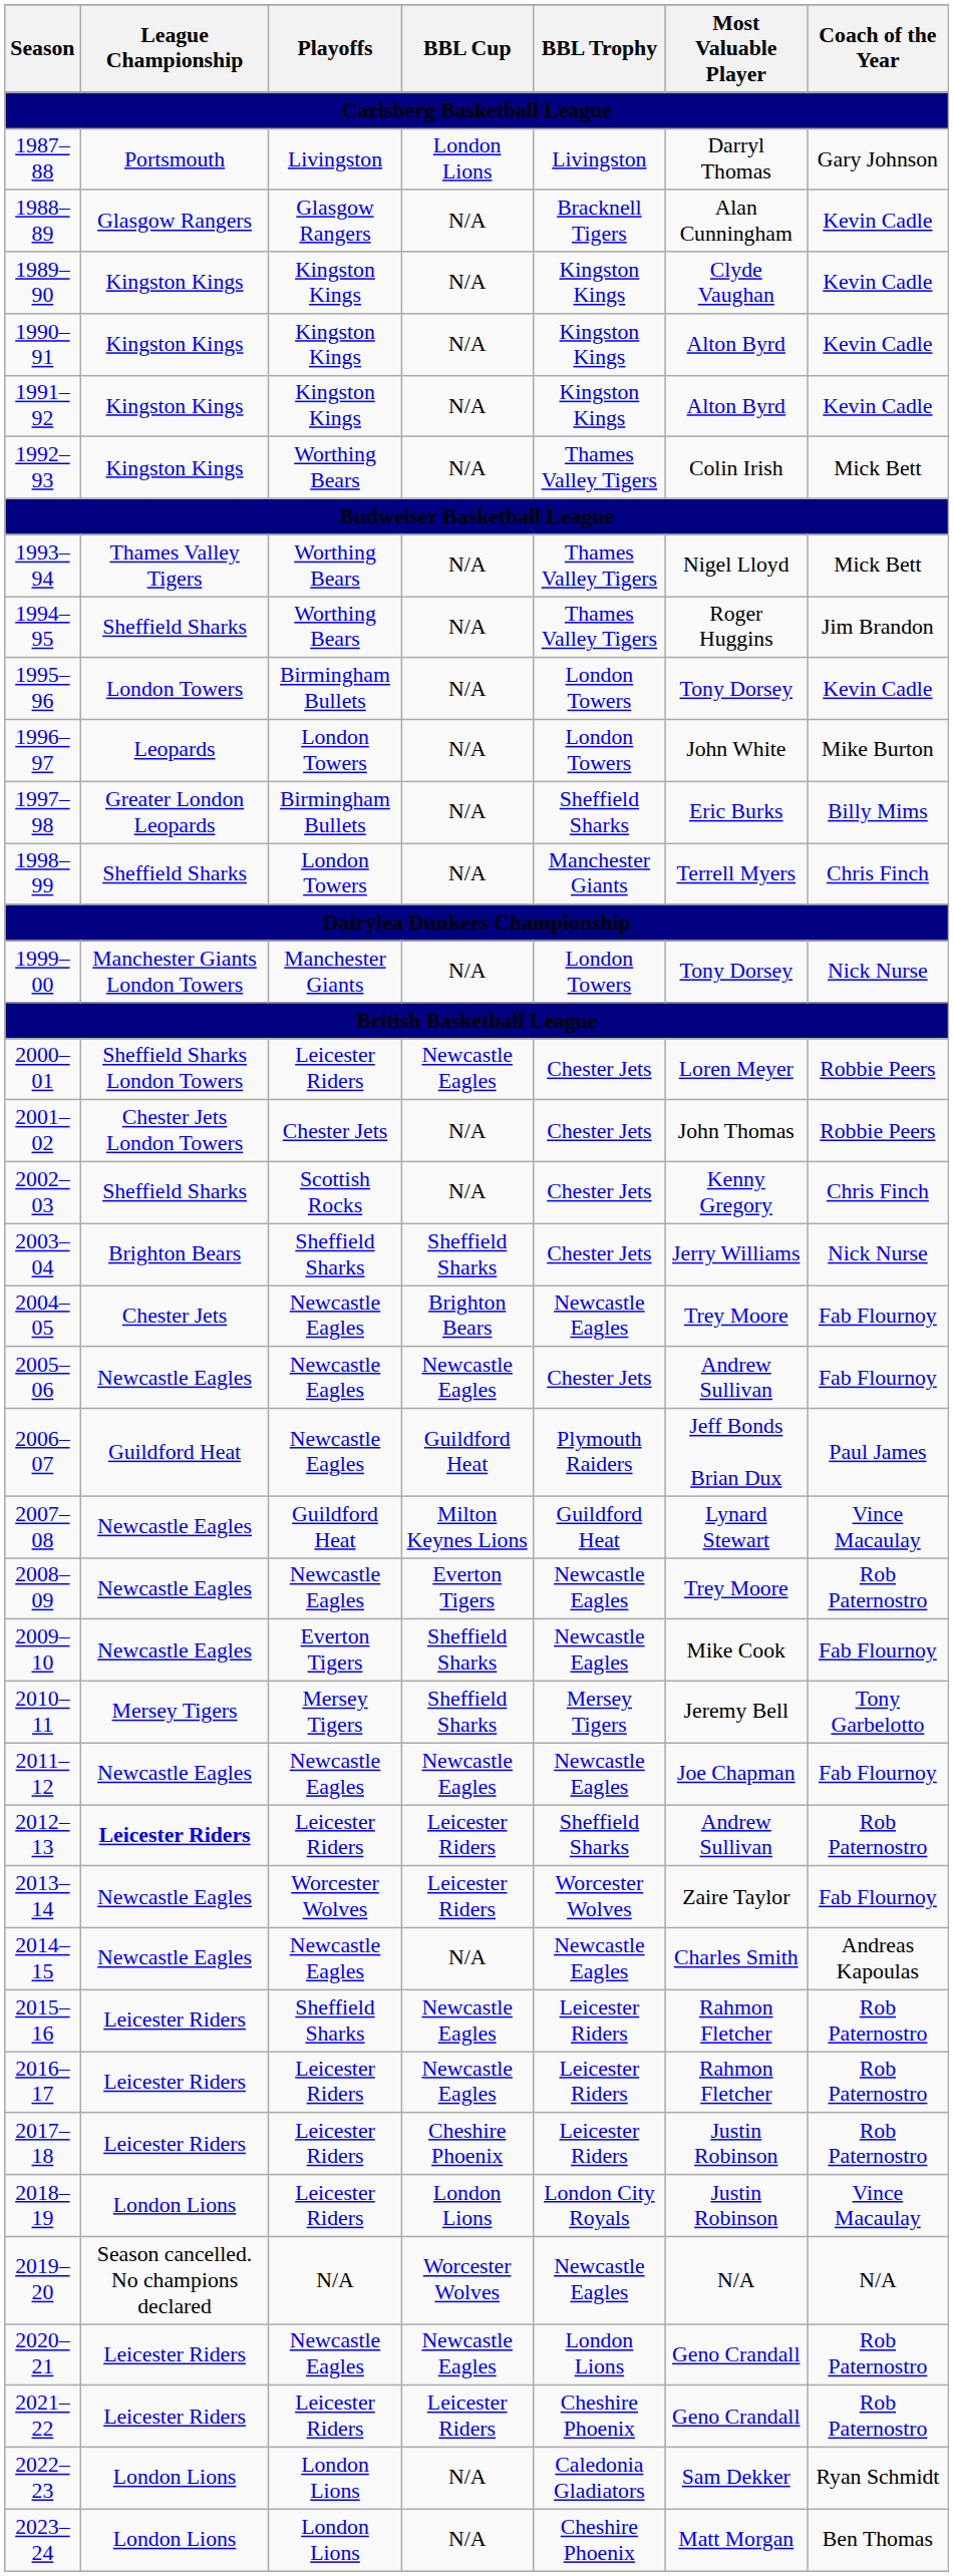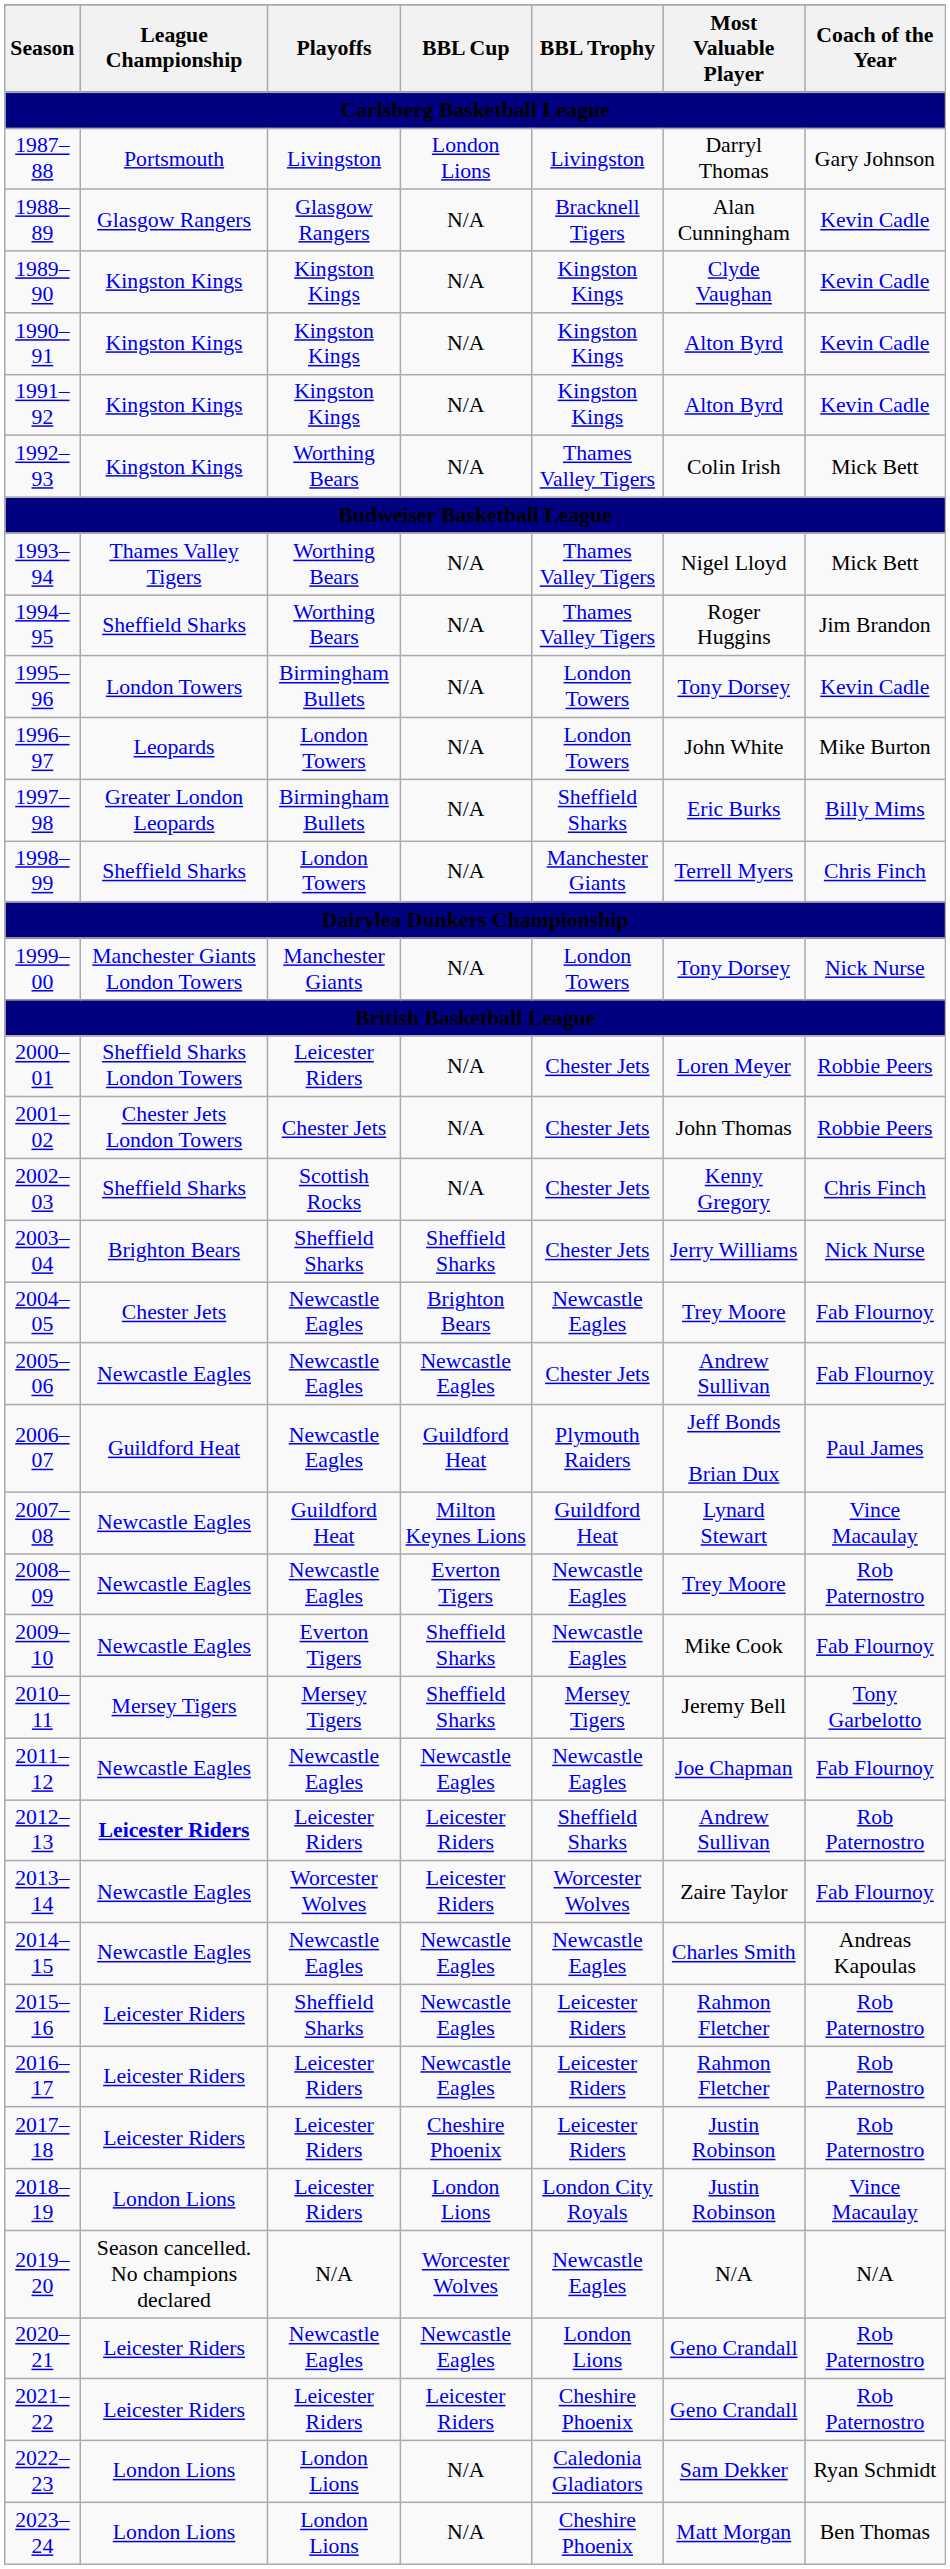 <table class="wikitable" style="text-align:center;font-size:90%;width: 100%">
 <tr bgcolor="#efefef">
 </tr>
 <tr>
 <th width=8%>Season</th>
 <th width=20%>League Championship</th>
 <th width=14%>Playoffs</th>
 <th width=14%>BBL Cup</th>
 <th width=14%>BBL Trophy</th>
 <th width=15%>Most Valuable Player</th>
 <th width=15%>Coach of the Year</th>
 </tr>
 <tr>
 <td colspan="7" align=center bgcolor="navy"><span><strong>Carlsberg Basketball League</strong> </span></td>
 </tr>
 <tr>
 <td><a href='#'>1987–88</a></td>
 <td><a href='#'>Portsmouth</a></td>
 <td><a href='#'>Livingston</a></td>
 <td><a href='#'>London Lions</a></td>
 <td><a href='#'>Livingston</a></td>
 <td>Darryl Thomas<br></td>
 <td>Gary Johnson<br></td>
 </tr>
 <tr>
 <td><a href='#'>1988–89</a></td>
 <td><a href='#'>Glasgow Rangers</a></td>
 <td><a href='#'>Glasgow Rangers</a></td>
 <td>N/A</td>
 <td><a href='#'>Bracknell Tigers</a></td>
 <td>Alan Cunningham<br></td>
 <td><a href='#'>Kevin Cadle</a><br></td>
 </tr>
 <tr>
 <td><a href='#'>1989–90</a></td>
 <td><a href='#'>Kingston Kings</a></td>
 <td><a href='#'>Kingston Kings</a></td>
 <td>N/A</td>
 <td><a href='#'>Kingston Kings</a></td>
 <td><a href='#'>Clyde Vaughan</a><br></td>
 <td><a href='#'>Kevin Cadle</a><br></td>
 </tr>
 <tr>
 <td><a href='#'>1990–91</a></td>
 <td><a href='#'>Kingston Kings</a></td>
 <td><a href='#'>Kingston Kings</a></td>
 <td>N/A</td>
 <td><a href='#'>Kingston Kings</a></td>
 <td><a href='#'>Alton Byrd</a><br></td>
 <td><a href='#'>Kevin Cadle</a><br></td>
 </tr>
 <tr>
 <td><a href='#'>1991–92</a></td>
 <td><a href='#'>Kingston Kings</a></td>
 <td><a href='#'>Kingston Kings</a></td>
 <td>N/A</td>
 <td><a href='#'>Kingston Kings</a></td>
 <td><a href='#'>Alton Byrd</a><br></td>
 <td><a href='#'>Kevin Cadle</a><br></td>
 </tr>
 <tr>
 <td><a href='#'>1992–93</a></td>
 <td><a href='#'>Kingston Kings</a></td>
 <td><a href='#'>Worthing Bears</a></td>
 <td>N/A</td>
 <td><a href='#'>Thames Valley Tigers</a></td>
 <td>Colin Irish<br></td>
 <td>Mick Bett<br></td>
 </tr>
 <tr>
 <td colspan="7" align=center bgcolor="navy"><span><strong>Budweiser Basketball League</strong></span></td>
 </tr>
 <tr>
 <td><a href='#'>1993–94</a></td>
 <td><a href='#'>Thames Valley Tigers</a></td>
 <td><a href='#'>Worthing Bears</a></td>
 <td>N/A</td>
 <td><a href='#'>Thames Valley Tigers</a></td>
 <td>Nigel Lloyd<br></td>
 <td>Mick Bett<br></td>
 </tr>
 <tr>
 <td><a href='#'>1994–95</a></td>
 <td><a href='#'>Sheffield Sharks</a></td>
 <td><a href='#'>Worthing Bears</a></td>
 <td>N/A</td>
 <td><a href='#'>Thames Valley Tigers</a></td>
 <td>Roger Huggins<br></td>
 <td>Jim Brandon<br></td>
 </tr>
 <tr>
 <td><a href='#'>1995–96</a></td>
 <td><a href='#'>London Towers</a></td>
 <td><a href='#'>Birmingham Bullets</a></td>
 <td>N/A</td>
 <td><a href='#'>London Towers</a></td>
 <td><a href='#'>Tony Dorsey</a><br></td>
 <td><a href='#'>Kevin Cadle</a><br></td>
 </tr>
 <tr>
 <td><a href='#'>1996–97</a></td>
 <td><a href='#'>Leopards</a></td>
 <td><a href='#'>London Towers</a></td>
 <td>N/A</td>
 <td><a href='#'>London Towers</a></td>
 <td>John White<br></td>
 <td>Mike Burton<br></td>
 </tr>
 <tr>
 <td><a href='#'>1997–98</a></td>
 <td><a href='#'>Greater London Leopards</a></td>
 <td><a href='#'>Birmingham Bullets</a></td>
 <td>N/A</td>
 <td><a href='#'>Sheffield Sharks</a></td>
 <td><a href='#'>Eric Burks</a><br></td>
 <td><a href='#'>Billy Mims</a><br></td>
 </tr>
 <tr>
 <td><a href='#'>1998–99</a></td>
 <td><a href='#'>Sheffield Sharks</a></td>
 <td><a href='#'>London Towers</a></td>
 <td>N/A</td>
 <td><a href='#'>Manchester Giants</a></td>
 <td><a href='#'>Terrell Myers</a><br></td>
 <td><a href='#'>Chris Finch</a><br></td>
 </tr>
 <tr>
 <td colspan="7" align=center bgcolor="navy"><span><strong>Dairylea Dunkers Championship</strong></span></td>
 </tr>
 <tr>
 <td><a href='#'>1999–00</a></td>
 <td> <a href='#'>Manchester Giants</a><br> <a href='#'>London Towers</a></td>
 <td><a href='#'>Manchester Giants</a></td>
 <td>N/A</td>
 <td><a href='#'>London Towers</a></td>
 <td><a href='#'>Tony Dorsey</a><br></td>
 <td><a href='#'>Nick Nurse</a><br></td>
 </tr>
 <tr>
 <td colspan="7" align=center bgcolor="navy"><span><strong>British Basketball League</strong></span></td>
 </tr>
 <tr>
 <td><a href='#'>2000–01</a></td>
 <td> <a href='#'>Sheffield Sharks</a><br> <a href='#'>London Towers</a></td>
 <td><a href='#'>Leicester Riders</a></td>
-<td><a href='#'>Newcastle Eagles</a></td>
+<td>N/A</td>
 <td><a href='#'>Chester Jets</a></td>
 <td><a href='#'>Loren Meyer</a><br></td>
 <td><a href='#'>Robbie Peers</a><br></td>
 </tr>
 <tr>
 <td><a href='#'>2001–02</a></td>
 <td> <a href='#'>Chester Jets</a><br> <a href='#'>London Towers</a></td>
 <td><a href='#'>Chester Jets</a></td>
 <td>N/A</td>
 <td><a href='#'>Chester Jets</a></td>
 <td>John Thomas<br></td>
 <td><a href='#'>Robbie Peers</a><br></td>
 </tr>
 <tr>
 <td><a href='#'>2002–03</a></td>
 <td><a href='#'>Sheffield Sharks</a></td>
 <td><a href='#'>Scottish Rocks</a></td>
 <td>N/A</td>
 <td><a href='#'>Chester Jets</a></td>
 <td><a href='#'>Kenny Gregory</a><br></td>
 <td><a href='#'>Chris Finch</a><br></td>
 </tr>
 <tr>
 <td><a href='#'>2003–04</a></td>
 <td><a href='#'>Brighton Bears</a></td>
 <td><a href='#'>Sheffield Sharks</a></td>
 <td><a href='#'>Sheffield Sharks</a></td>
 <td><a href='#'>Chester Jets</a></td>
 <td><a href='#'>Jerry Williams</a><br></td>
 <td><a href='#'>Nick Nurse</a><br></td>
 </tr>
 <tr>
 <td><a href='#'>2004–05</a></td>
 <td><a href='#'>Chester Jets</a></td>
 <td><a href='#'>Newcastle Eagles</a></td>
 <td><a href='#'>Brighton Bears</a></td>
 <td><a href='#'>Newcastle Eagles</a></td>
 <td><a href='#'>Trey Moore</a><br></td>
 <td><a href='#'>Fab Flournoy</a><br></td>
 </tr>
 <tr>
 <td><a href='#'>2005–06</a></td>
 <td><a href='#'>Newcastle Eagles</a></td>
 <td><a href='#'>Newcastle Eagles</a></td>
 <td><a href='#'>Newcastle Eagles</a></td>
 <td><a href='#'>Chester Jets</a></td>
 <td><a href='#'>Andrew Sullivan</a><br></td>
 <td><a href='#'>Fab Flournoy</a><br></td>
 </tr>
 <tr>
 <td><a href='#'>2006–07</a></td>
 <td><a href='#'>Guildford Heat</a></td>
 <td><a href='#'>Newcastle Eagles</a></td>
 <td><a href='#'>Guildford Heat</a></td>
 <td><a href='#'>Plymouth Raiders</a></td>
 <td><a href='#'>Jeff Bonds</a><br><br><a href='#'>Brian Dux</a><br></td>
 <td><a href='#'>Paul James</a><br></td>
 </tr>
 <tr>
 <td><a href='#'>2007–08</a></td>
 <td><a href='#'>Newcastle Eagles</a></td>
 <td><a href='#'>Guildford Heat</a></td>
 <td><a href='#'>Milton Keynes Lions</a></td>
 <td><a href='#'>Guildford Heat</a></td>
 <td><a href='#'>Lynard Stewart</a><br></td>
 <td><a href='#'>Vince Macaulay</a><br></td>
 </tr>
 <tr>
 <td><a href='#'>2008–09</a></td>
 <td><a href='#'>Newcastle Eagles</a></td>
 <td><a href='#'>Newcastle Eagles</a></td>
 <td><a href='#'>Everton Tigers</a></td>
 <td><a href='#'>Newcastle Eagles</a></td>
 <td><a href='#'>Trey Moore</a><br></td>
 <td><a href='#'>Rob Paternostro</a><br></td>
 </tr>
 <tr>
 <td><a href='#'>2009–10</a></td>
 <td><a href='#'>Newcastle Eagles</a></td>
 <td><a href='#'>Everton Tigers</a></td>
 <td><a href='#'>Sheffield Sharks</a></td>
 <td><a href='#'>Newcastle Eagles</a></td>
 <td>Mike Cook<br></td>
 <td><a href='#'>Fab Flournoy</a><br></td>
 </tr>
 <tr>
 <td><a href='#'>2010–11</a></td>
 <td><a href='#'>Mersey Tigers</a></td>
 <td><a href='#'>Mersey Tigers</a></td>
 <td><a href='#'>Sheffield Sharks</a></td>
 <td><a href='#'>Mersey Tigers</a></td>
 <td>Jeremy Bell<br></td>
 <td><a href='#'>Tony Garbelotto</a><br></td>
 </tr>
 <tr>
 <td><a href='#'>2011–12</a></td>
 <td><a href='#'>Newcastle Eagles</a></td>
 <td><a href='#'>Newcastle Eagles</a></td>
 <td><a href='#'>Newcastle Eagles</a></td>
 <td><a href='#'>Newcastle Eagles</a></td>
 <td><a href='#'>Joe Chapman</a><br></td>
 <td><a href='#'>Fab Flournoy</a><br></td>
 </tr>
 <tr>
 <td><a href='#'>2012–13</a></td>
 <td><strong><a href='#'>Leicester Riders</a></strong></td>
 <td><a href='#'>Leicester Riders</a></td>
 <td><a href='#'>Leicester Riders</a></td>
 <td><a href='#'>Sheffield Sharks</a></td>
 <td><a href='#'>Andrew Sullivan</a><br></td>
 <td><a href='#'>Rob Paternostro</a><br></td>
 </tr>
 <tr>
 <td><a href='#'>2013–14</a></td>
 <td><a href='#'>Newcastle Eagles</a></td>
 <td><a href='#'>Worcester Wolves</a></td>
 <td><a href='#'>Leicester Riders</a></td>
 <td><a href='#'>Worcester Wolves</a></td>
 <td>Zaire Taylor<br></td>
 <td><a href='#'>Fab Flournoy</a><br></td>
 </tr>
 <tr>
 <td><a href='#'>2014–15</a></td>
 <td><a href='#'>Newcastle Eagles</a></td>
 <td><a href='#'>Newcastle Eagles</a></td>
-<td>N/A</td>
+<td><a href='#'>Newcastle Eagles</a></td>
 <td><a href='#'>Newcastle Eagles</a></td>
 <td><a href='#'>Charles Smith</a><br></td>
 <td>Andreas Kapoulas<br></td>
 </tr>
 <tr>
 <td><a href='#'>2015–16</a></td>
 <td><a href='#'>Leicester Riders</a></td>
 <td><a href='#'>Sheffield Sharks</a></td>
 <td><a href='#'>Newcastle Eagles</a></td>
 <td><a href='#'>Leicester Riders</a></td>
 <td><a href='#'>Rahmon Fletcher</a><br></td>
 <td><a href='#'>Rob Paternostro</a><br></td>
 </tr>
 <tr>
 <td><a href='#'>2016–17</a></td>
 <td><a href='#'>Leicester Riders</a></td>
 <td><a href='#'>Leicester Riders</a></td>
 <td><a href='#'>Newcastle Eagles</a></td>
 <td><a href='#'>Leicester Riders</a></td>
 <td><a href='#'>Rahmon Fletcher</a><br></td>
 <td><a href='#'>Rob Paternostro</a><br></td>
 </tr>
 <tr>
 <td><a href='#'>2017–18</a></td>
 <td><a href='#'>Leicester Riders</a></td>
 <td><a href='#'>Leicester Riders</a></td>
 <td><a href='#'>Cheshire Phoenix</a></td>
 <td><a href='#'>Leicester Riders</a></td>
 <td><a href='#'>Justin Robinson</a><br></td>
 <td><a href='#'>Rob Paternostro</a><br></td>
 </tr>
 <tr>
 <td><a href='#'>2018–19</a></td>
 <td><a href='#'>London Lions</a></td>
 <td><a href='#'>Leicester Riders</a></td>
 <td><a href='#'>London Lions</a></td>
 <td><a href='#'>London City Royals</a></td>
 <td><a href='#'>Justin Robinson</a><br></td>
 <td><a href='#'>Vince Macaulay</a><br></td>
 </tr>
 <tr>
 <td><a href='#'>2019–20</a></td>
 <td>Season cancelled.<br>No champions declared</td>
 <td>N/A</td>
 <td><a href='#'>Worcester Wolves</a></td>
 <td><a href='#'>Newcastle Eagles</a></td>
 <td>N/A</td>
 <td>N/A</td>
 </tr>
 <tr>
 <td><a href='#'>2020–21</a></td>
 <td><a href='#'>Leicester Riders</a></td>
 <td><a href='#'>Newcastle Eagles</a></td>
 <td><a href='#'>Newcastle Eagles</a></td>
 <td><a href='#'>London Lions</a></td>
 <td><a href='#'>Geno Crandall</a><br></td>
 <td><a href='#'>Rob Paternostro</a><br></td>
 </tr>
 <tr>
 <td><a href='#'>2021–22</a></td>
 <td><a href='#'>Leicester Riders</a></td>
 <td><a href='#'>Leicester Riders</a></td>
 <td><a href='#'>Leicester Riders</a></td>
 <td><a href='#'>Cheshire Phoenix</a></td>
 <td><a href='#'>Geno Crandall</a><br></td>
 <td><a href='#'>Rob Paternostro</a><br></td>
 </tr>
 <tr>
 <td><a href='#'>2022–23</a></td>
 <td><a href='#'>London Lions</a></td>
 <td><a href='#'>London Lions</a></td>
 <td>N/A</td>
 <td><a href='#'>Caledonia Gladiators</a></td>
 <td><a href='#'>Sam Dekker</a><br></td>
 <td>Ryan Schmidt<br></td>
 </tr>
 <tr>
 <td><a href='#'>2023–24</a></td>
 <td><a href='#'>London Lions</a></td>
 <td><a href='#'>London Lions</a></td>
 <td>N/A</td>
 <td><a href='#'>Cheshire Phoenix</a></td>
 <td><a href='#'>Matt Morgan</a><br></td>
 <td>Ben Thomas<br></td>
 </tr>
 </table>
